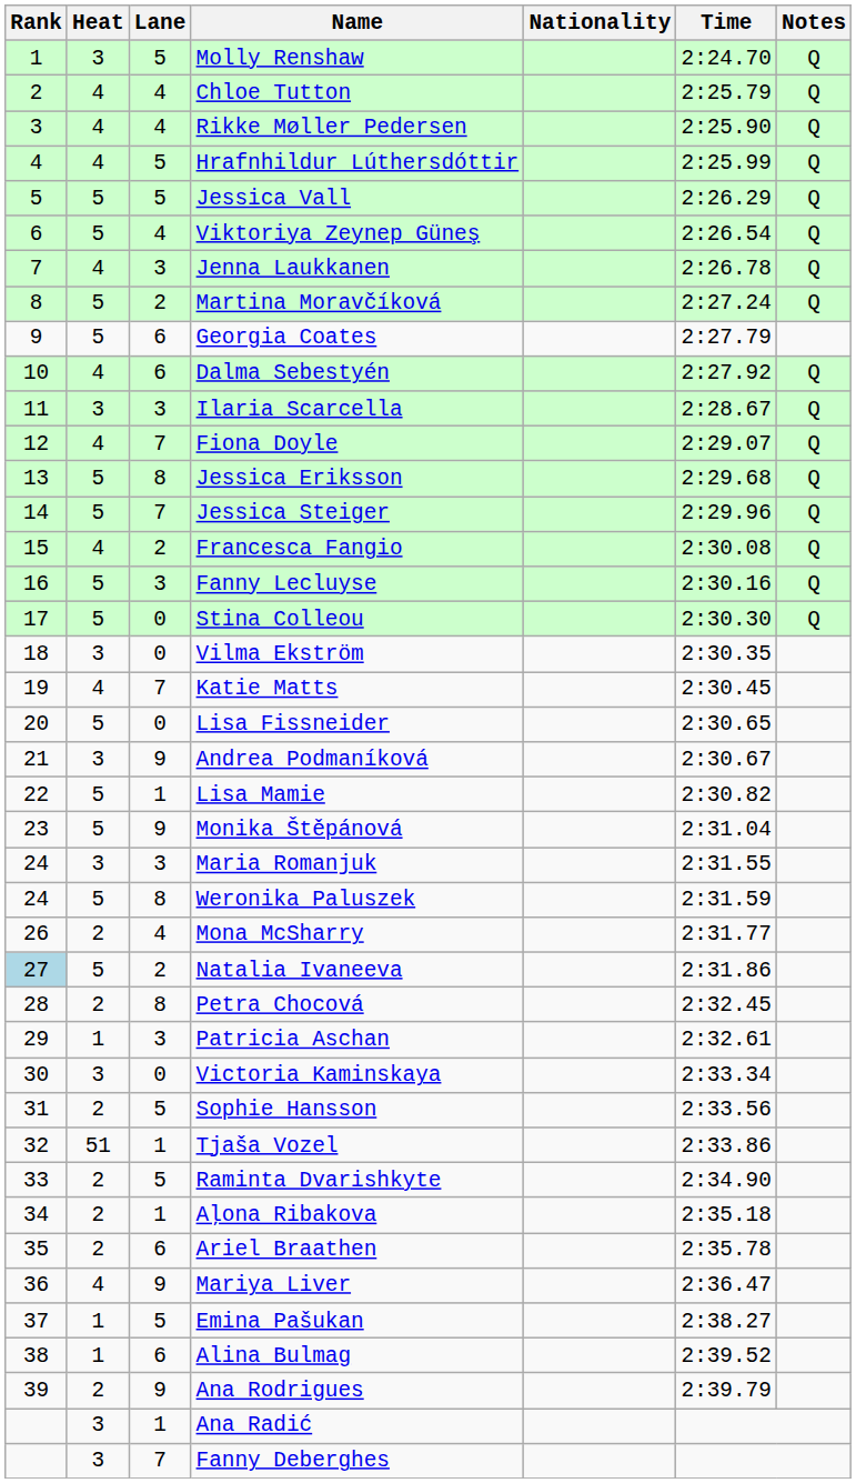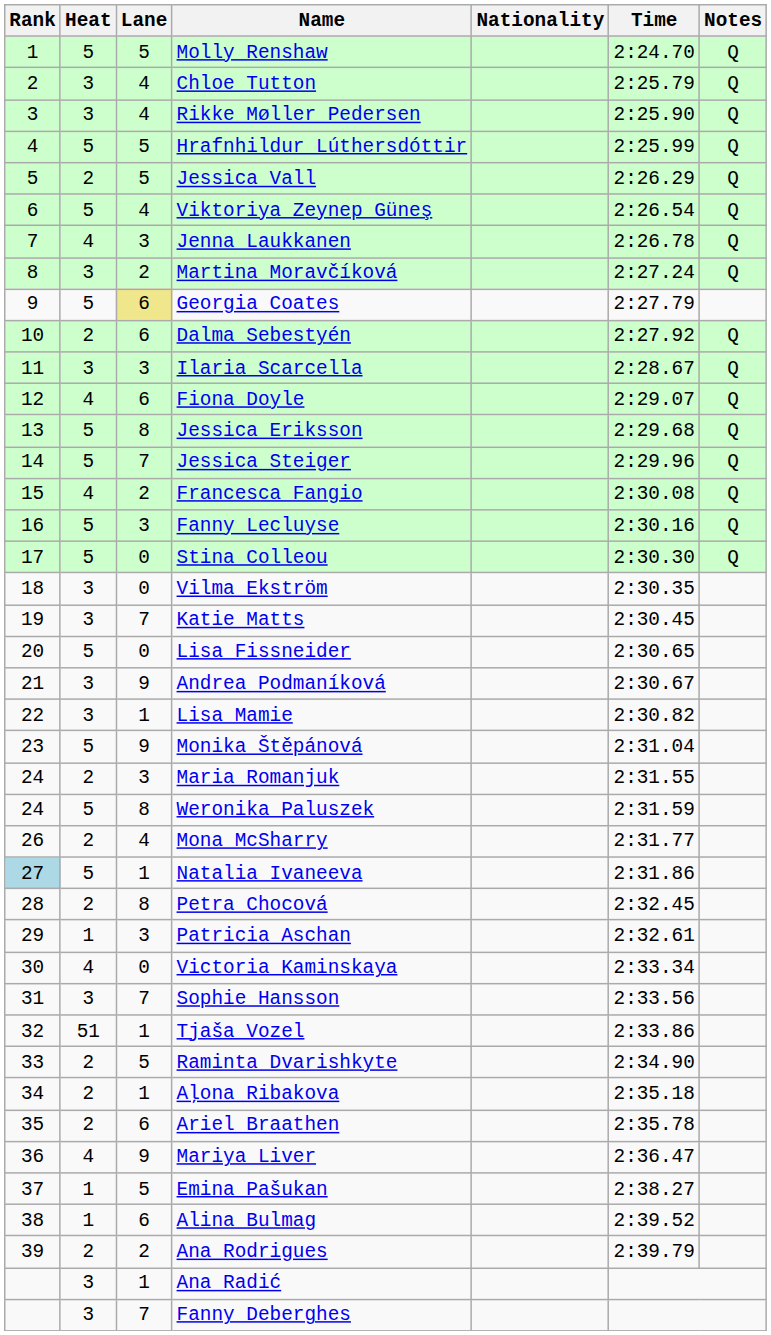 <table class="wikitable sortable" style="text-align:center">
 <tr>
 <th>Rank</th>
 <th>Heat</th>
 <th>Lane</th>
 <th>Name</th>
 <th>Nationality</th>
 <th>Time</th>
 <th>Notes</th>
 </tr>
 <tr bgcolor=ccffcc>
 <td>1</td>
-<td>3</td>
+<td>5</td>
 <td>5</td>
 <td align=left><a href='#'>Molly Renshaw</a></td>
 <td align=left></td>
 <td>2:24.70</td>
 <td>Q</td>
 </tr>
 <tr bgcolor=ccffcc>
 <td>2</td>
-<td>4</td>
+<td>3</td>
 <td>4</td>
 <td align=left><a href='#'>Chloe Tutton</a></td>
 <td align=left></td>
 <td>2:25.79</td>
 <td>Q</td>
 </tr>
 <tr bgcolor=ccffcc>
 <td>3</td>
-<td>4</td>
+<td>3</td>
 <td>4</td>
 <td align=left><a href='#'>Rikke Møller Pedersen</a></td>
 <td align=left></td>
 <td>2:25.90</td>
 <td>Q</td>
 </tr>
 <tr bgcolor=ccffcc>
 <td>4</td>
-<td>4</td>
+<td>5</td>
 <td>5</td>
 <td align=left><a href='#'>Hrafnhildur Lúthersdóttir</a></td>
 <td align=left></td>
 <td>2:25.99</td>
 <td>Q</td>
 </tr>
 <tr bgcolor=ccffcc>
 <td>5</td>
-<td>5</td>
+<td>2</td>
 <td>5</td>
 <td align=left><a href='#'>Jessica Vall</a></td>
 <td align=left></td>
 <td>2:26.29</td>
 <td>Q</td>
 </tr>
 <tr bgcolor=ccffcc>
 <td>6</td>
 <td>5</td>
 <td>4</td>
 <td align=left><a href='#'>Viktoriya Zeynep Güneş</a></td>
 <td align=left></td>
 <td>2:26.54</td>
 <td>Q</td>
 </tr>
 <tr bgcolor=ccffcc>
 <td>7</td>
 <td>4</td>
 <td>3</td>
 <td align=left><a href='#'>Jenna Laukkanen</a></td>
 <td align=left></td>
 <td>2:26.78</td>
 <td>Q</td>
 </tr>
 <tr bgcolor=ccffcc>
 <td>8</td>
-<td>5</td>
+<td>3</td>
 <td>2</td>
 <td align=left><a href='#'>Martina Moravčíková</a></td>
 <td align=left></td>
 <td>2:27.24</td>
 <td>Q</td>
 </tr>
 <tr>
 <td>9</td>
 <td>5</td>
-<td>6</td>
+<td style="background: khaki;">6</td>
 <td align=left><a href='#'>Georgia Coates</a></td>
 <td align=left></td>
 <td>2:27.79</td>
 <td></td>
 </tr>
 <tr bgcolor=ccffcc>
 <td>10</td>
-<td>4</td>
+<td>2</td>
 <td>6</td>
 <td align=left><a href='#'>Dalma Sebestyén</a></td>
 <td align=left></td>
 <td>2:27.92</td>
 <td>Q</td>
 </tr>
 <tr bgcolor=ccffcc>
 <td>11</td>
 <td>3</td>
 <td>3</td>
 <td align=left><a href='#'>Ilaria Scarcella</a></td>
 <td align=left></td>
 <td>2:28.67</td>
 <td>Q</td>
 </tr>
 <tr bgcolor=ccffcc>
 <td>12</td>
 <td>4</td>
-<td>7</td>
+<td>6</td>
 <td align=left><a href='#'>Fiona Doyle</a></td>
 <td align=left></td>
 <td>2:29.07</td>
 <td>Q</td>
 </tr>
 <tr bgcolor=ccffcc>
 <td>13</td>
 <td>5</td>
 <td>8</td>
 <td align=left><a href='#'>Jessica Eriksson</a></td>
 <td align=left></td>
 <td>2:29.68</td>
 <td>Q</td>
 </tr>
 <tr bgcolor=ccffcc>
 <td>14</td>
 <td>5</td>
 <td>7</td>
 <td align=left><a href='#'>Jessica Steiger</a></td>
 <td align=left></td>
 <td>2:29.96</td>
 <td>Q</td>
 </tr>
 <tr bgcolor=ccffcc>
 <td>15</td>
 <td>4</td>
 <td>2</td>
 <td align=left><a href='#'>Francesca Fangio</a></td>
 <td align=left></td>
 <td>2:30.08</td>
 <td>Q</td>
 </tr>
 <tr bgcolor=ccffcc>
 <td>16</td>
 <td>5</td>
 <td>3</td>
 <td align=left><a href='#'>Fanny Lecluyse</a></td>
 <td align=left></td>
 <td>2:30.16</td>
 <td>Q</td>
 </tr>
 <tr bgcolor=ccffcc>
 <td>17</td>
 <td>5</td>
 <td>0</td>
 <td align=left><a href='#'>Stina Colleou</a></td>
 <td align=left></td>
 <td>2:30.30</td>
 <td>Q</td>
 </tr>
 <tr>
 <td>18</td>
 <td>3</td>
 <td>0</td>
 <td align=left><a href='#'>Vilma Ekström</a></td>
 <td align=left></td>
 <td>2:30.35</td>
 <td></td>
 </tr>
 <tr>
 <td>19</td>
-<td>4</td>
+<td>3</td>
 <td>7</td>
 <td align=left><a href='#'>Katie Matts</a></td>
 <td align=left></td>
 <td>2:30.45</td>
 <td></td>
 </tr>
 <tr>
 <td>20</td>
 <td>5</td>
 <td>0</td>
 <td align=left><a href='#'>Lisa Fissneider</a></td>
 <td align=left></td>
 <td>2:30.65</td>
 <td></td>
 </tr>
 <tr>
 <td>21</td>
 <td>3</td>
 <td>9</td>
 <td align=left><a href='#'>Andrea Podmaníková</a></td>
 <td align=left></td>
 <td>2:30.67</td>
 <td></td>
 </tr>
 <tr>
 <td>22</td>
-<td>5</td>
+<td>3</td>
 <td>1</td>
 <td align=left><a href='#'>Lisa Mamie</a></td>
 <td align=left></td>
 <td>2:30.82</td>
 <td></td>
 </tr>
 <tr>
 <td>23</td>
 <td>5</td>
 <td>9</td>
 <td align=left><a href='#'>Monika Štěpánová</a></td>
 <td align=left></td>
 <td>2:31.04</td>
 <td></td>
 </tr>
 <tr>
 <td>24</td>
-<td>3</td>
+<td>2</td>
 <td>3</td>
 <td align=left><a href='#'>Maria Romanjuk</a></td>
 <td align=left></td>
 <td>2:31.55</td>
 <td></td>
 </tr>
 <tr>
 <td>24</td>
 <td>5</td>
 <td>8</td>
 <td align=left><a href='#'>Weronika Paluszek</a></td>
 <td align=left></td>
 <td>2:31.59</td>
 <td></td>
 </tr>
 <tr>
 <td>26</td>
 <td>2</td>
 <td>4</td>
 <td align=left><a href='#'>Mona McSharry</a></td>
 <td align=left></td>
 <td>2:31.77</td>
 <td></td>
 </tr>
 <tr>
 <td style="background: lightblue;">27</td>
 <td>5</td>
-<td>2</td>
+<td>1</td>
 <td align=left><a href='#'>Natalia Ivaneeva</a></td>
 <td align=left></td>
 <td>2:31.86</td>
 <td></td>
 </tr>
 <tr>
 <td>28</td>
 <td>2</td>
 <td>8</td>
 <td align=left><a href='#'>Petra Chocová</a></td>
 <td align=left></td>
 <td>2:32.45</td>
 <td></td>
 </tr>
 <tr>
 <td>29</td>
 <td>1</td>
 <td>3</td>
 <td align=left><a href='#'>Patricia Aschan</a></td>
 <td align=left></td>
 <td>2:32.61</td>
 <td></td>
 </tr>
 <tr>
 <td>30</td>
-<td>3</td>
+<td>4</td>
 <td>0</td>
 <td align=left><a href='#'>Victoria Kaminskaya</a></td>
 <td align=left></td>
 <td>2:33.34</td>
 <td></td>
 </tr>
 <tr>
 <td>31</td>
-<td>2</td>
-<td>5</td>
+<td>3</td>
+<td>7</td>
 <td align=left><a href='#'>Sophie Hansson</a></td>
 <td align=left></td>
 <td>2:33.56</td>
 <td></td>
 </tr>
 <tr>
 <td>32</td>
 <td>51</td>
 <td>1</td>
 <td align=left><a href='#'>Tjaša Vozel</a></td>
 <td align=left></td>
 <td>2:33.86</td>
 <td></td>
 </tr>
 <tr>
 <td>33</td>
 <td>2</td>
 <td>5</td>
 <td align=left><a href='#'>Raminta Dvarishkyte</a></td>
 <td align=left></td>
 <td>2:34.90</td>
 <td></td>
 </tr>
 <tr>
 <td>34</td>
 <td>2</td>
 <td>1</td>
 <td align=left><a href='#'>Aļona Ribakova</a></td>
 <td align=left></td>
 <td>2:35.18</td>
 <td></td>
 </tr>
 <tr>
 <td>35</td>
 <td>2</td>
 <td>6</td>
 <td align=left><a href='#'>Ariel Braathen</a></td>
 <td align=left></td>
 <td>2:35.78</td>
 <td></td>
 </tr>
 <tr>
 <td>36</td>
 <td>4</td>
 <td>9</td>
 <td align=left><a href='#'>Mariya Liver</a></td>
 <td align=left></td>
 <td>2:36.47</td>
 <td></td>
 </tr>
 <tr>
 <td>37</td>
 <td>1</td>
 <td>5</td>
 <td align=left><a href='#'>Emina Pašukan</a></td>
 <td align=left></td>
 <td>2:38.27</td>
 <td></td>
 </tr>
 <tr>
 <td>38</td>
 <td>1</td>
 <td>6</td>
 <td align=left><a href='#'>Alina Bulmag</a></td>
 <td align=left></td>
 <td>2:39.52</td>
 <td></td>
 </tr>
 <tr>
 <td>39</td>
 <td>2</td>
-<td>9</td>
+<td>2</td>
 <td align=left><a href='#'>Ana Rodrigues</a></td>
 <td align=left></td>
 <td>2:39.79</td>
 <td></td>
 </tr>
 <tr>
 <td></td>
 <td>3</td>
 <td>1</td>
 <td align=left><a href='#'>Ana Radić</a></td>
 <td align=left></td>
 <td colspan=2></td>
 </tr>
 <tr>
 <td></td>
 <td>3</td>
 <td>7</td>
 <td align=left><a href='#'>Fanny Deberghes</a></td>
 <td align=left></td>
 <td colspan=2></td>
 </tr>
 </table>
